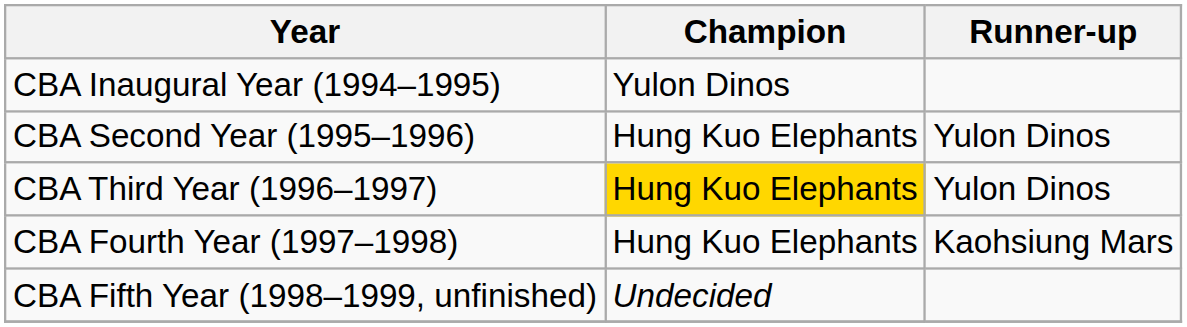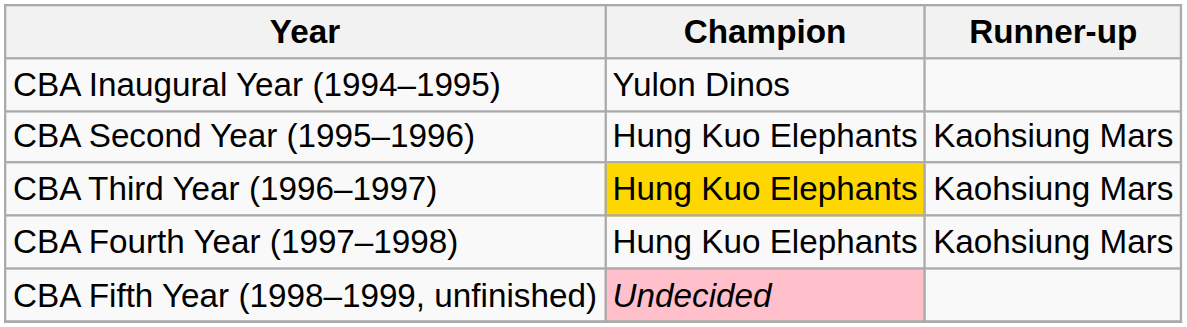 <table class="wikitable" style="font-size: 90%;">
 <tr>
 <th>Year</th>
 <th>Champion</th>
 <th>Runner-up</th>
 </tr>
 <tr>
 <td>CBA Inaugural Year <span>(1994–1995)</span></td>
 <td>Yulon Dinos </td>
 <td></td>
 </tr>
 <tr>
 <td>CBA Second Year <span>(1995–1996)</span></td>
 <td>Hung Kuo Elephants</td>
-<td>Yulon Dinos</td>
+<td>Kaohsiung Mars</td>
 </tr>
 <tr>
 <td>CBA Third Year <span>(1996–1997)</span></td>
 <td style="background: gold;">Hung Kuo Elephants</td>
-<td>Yulon Dinos</td>
+<td>Kaohsiung Mars</td>
 </tr>
 <tr>
 <td>CBA Fourth Year <span>(1997–1998)</span></td>
 <td>Hung Kuo Elephants</td>
 <td>Kaohsiung Mars</td>
 </tr>
 <tr>
 <td>CBA Fifth Year <span>(1998–1999, unfinished)</span></td>
-<td><em>Undecided</em> </td>
+<td style="background: pink;"><em>Undecided</em> </td>
 <td></td>
 </tr>
 <tr>
 </tr>
 </table>
